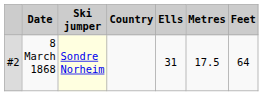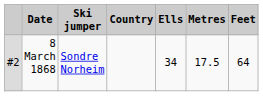 <table class="wikitable sortable" style="text-align:left; line-height:16px; width:38%;">
 <tr>
 <th style="background-color: #ccc;" width="15"></th>
 <th style="background-color: #ccc;" width="136">Date</th>
 <th style="background-color: #ccc;" width="142">Ski jumper</th>
 <th style="background-color: #ccc;" width="120">Country</th>
 <th style="background-color: #ccc;" width="55">Ells</th>
 <th style="background-color: #ccc;" width="55">Metres</th>
 <th style="background-color: #ccc;" width="55">Feet</th>
 </tr>
 <tr>
 <td bgcolor=gainsboro align=center>#2</td>
 <td align=right>8 March 1868  </td>
-<td style="background: lightyellow;"><a href='#'>Sondre Norheim</a></td>
+<td><a href='#'>Sondre Norheim</a></td>
 <td></td>
-<td align=center>31</td>
+<td align=center>34</td>
 <td align=center>17.5</td>
 <td align=center>64</td>
 </tr>
 </table>
